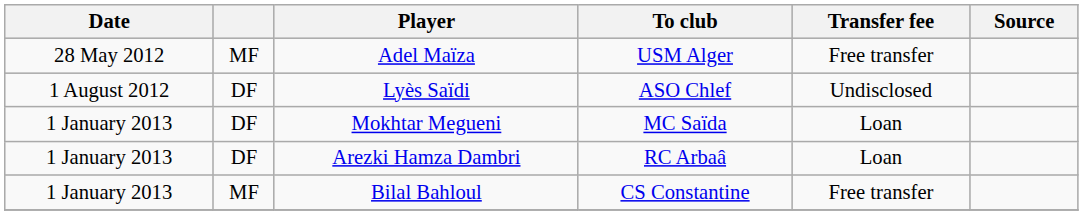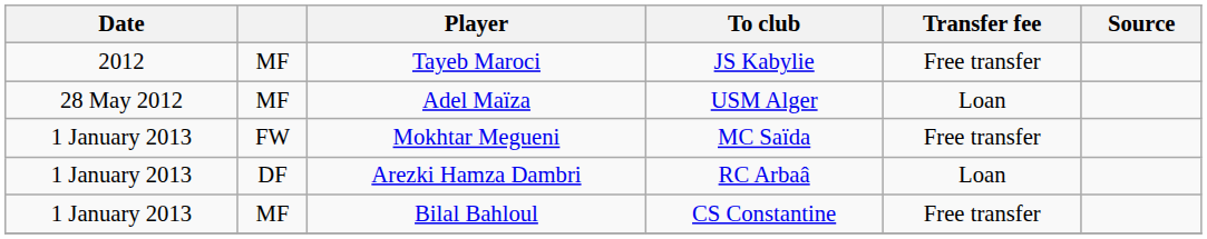 <table class="wikitable sortable" style="width:80%; text-align:center; font-size:85%; text-align:centre;">
 <tr>
 <th>Date</th>
 <th></th>
 <th>Player</th>
 <th>To club</th>
 <th>Transfer fee</th>
 <th>Source</th>
 </tr>
 <tr>
+<td>2012</td>
+<td>MF</td>
+<td> <a href='#'>Tayeb Maroci</a></td>
+<td><a href='#'>JS Kabylie</a></td>
+<td>Free transfer</td>
+<td></td>
+</tr>
+<tr>
 <td>28 May 2012</td>
 <td>MF</td>
 <td> <a href='#'>Adel Maïza</a></td>
 <td><a href='#'>USM Alger</a></td>
-<td>Free transfer</td>
-<td></td>
-</tr>
-<tr>
-<td>1 August 2012</td>
-<td>DF</td>
-<td> <a href='#'>Lyès Saïdi</a></td>
-<td><a href='#'>ASO Chlef</a></td>
-<td>Undisclosed</td>
+<td>Loan</td>
 <td></td>
 </tr>
 <tr>
 <td>1 January 2013</td>
-<td>DF</td>
+<td>FW</td>
 <td> <a href='#'>Mokhtar Megueni</a></td>
 <td><a href='#'>MC Saïda</a></td>
-<td>Loan</td>
+<td>Free transfer</td>
 <td></td>
 </tr>
 <tr>
 <td>1 January 2013</td>
 <td>DF</td>
 <td> <a href='#'>Arezki Hamza Dambri</a></td>
 <td><a href='#'>RC Arbaâ</a></td>
 <td>Loan</td>
 <td></td>
 </tr>
 <tr>
 <td>1 January 2013</td>
 <td>MF</td>
 <td> <a href='#'>Bilal Bahloul</a></td>
 <td><a href='#'>CS Constantine</a></td>
 <td>Free transfer</td>
 <td></td>
 </tr>
 <tr>
 </tr>
 </table>
